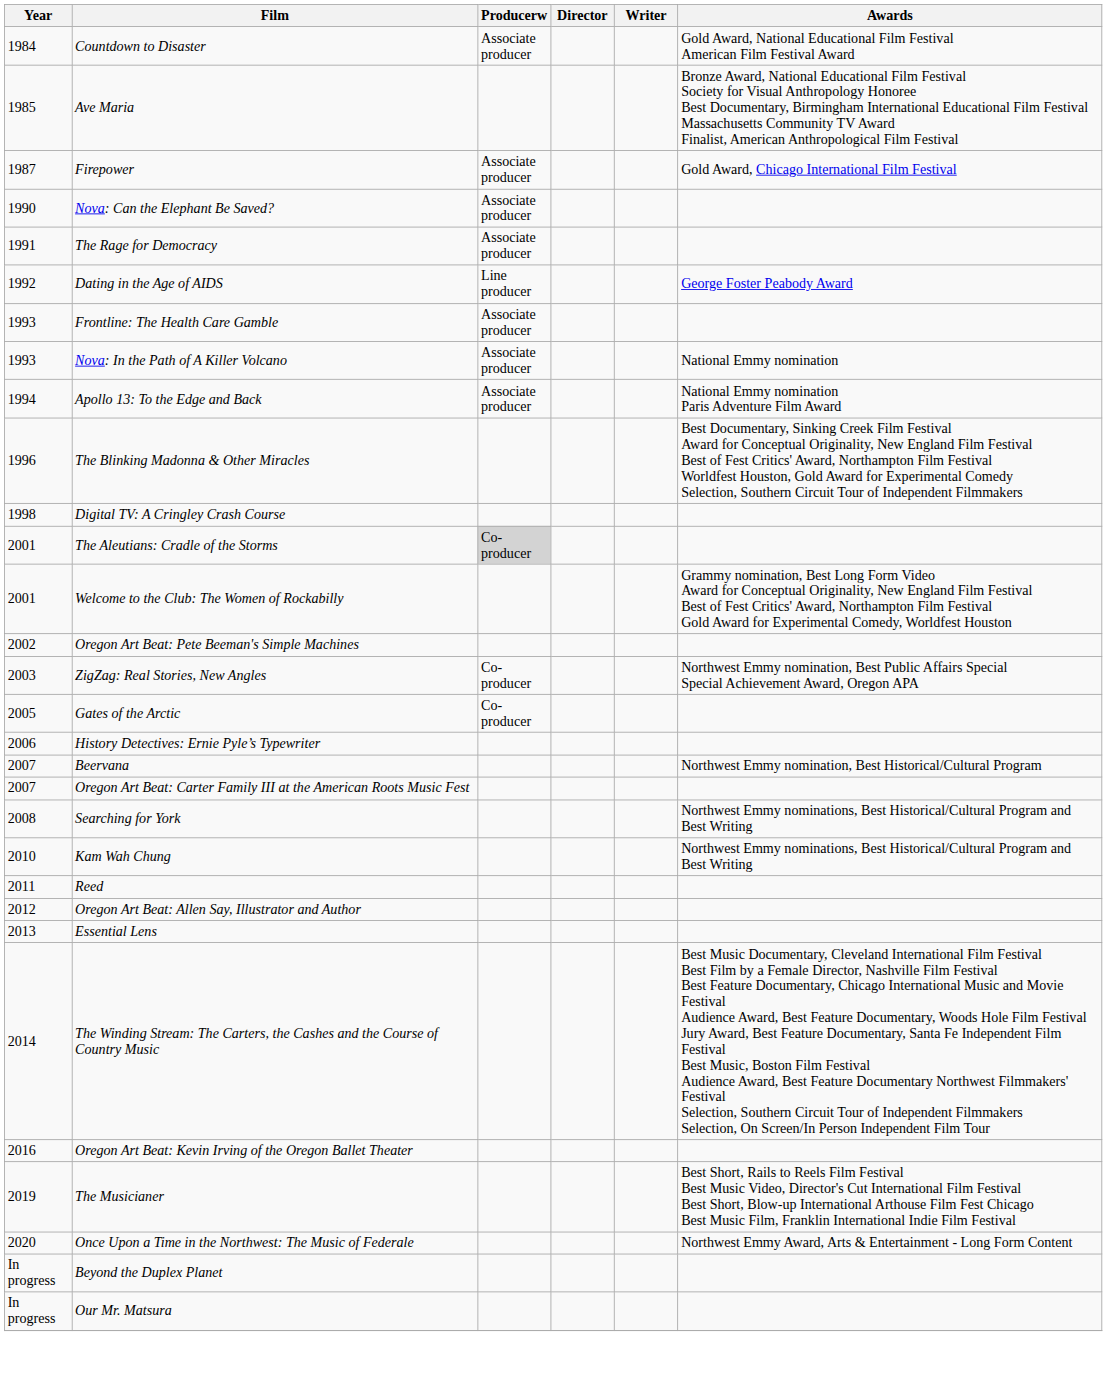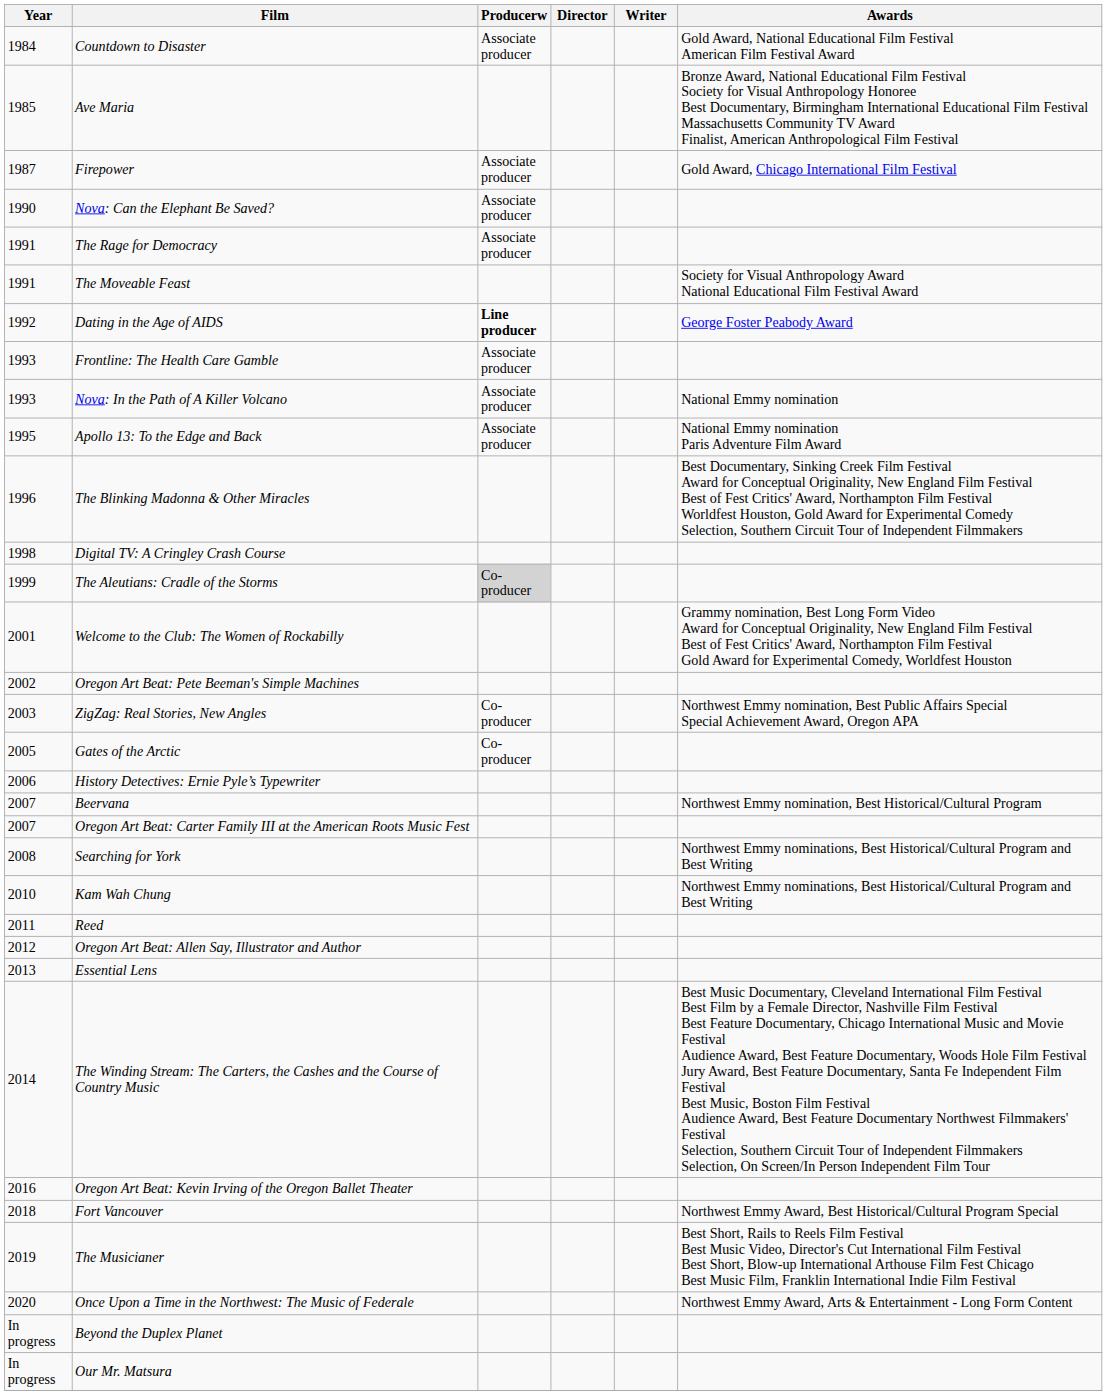 <table class="wikitable">
 <tr>
 <th>Year</th>
 <th>Film</th>
 <th width="65">Producerw</th>
 <th width="65">Director</th>
 <th width="65">Writer</th>
 <th>Awards</th>
 </tr>
 <tr>
 <td>1984</td>
 <td><em>Countdown to Disaster</em></td>
 <td>Associate producer</td>
 <td></td>
 <td></td>
 <td>Gold Award, National Educational Film Festival<br>American Film Festival Award</td>
 </tr>
 <tr>
 <td>1985</td>
 <td><em>Ave Maria</em></td>
 <td></td>
 <td></td>
 <td></td>
 <td>Bronze Award, National Educational Film Festival<br>Society for Visual Anthropology Honoree<br>Best Documentary, Birmingham International Educational Film Festival <br>Massachusetts Community TV Award<br>Finalist, American Anthropological Film Festival</td>
 </tr>
 <tr>
 <td>1987</td>
 <td><em>Firepower</em></td>
 <td>Associate producer</td>
 <td></td>
 <td></td>
 <td>Gold Award, <a href='#'>Chicago International Film Festival</a></td>
 </tr>
 <tr>
 <td>1990</td>
 <td><em><a href='#'>Nova</a>: Can the Elephant Be Saved?</em></td>
 <td>Associate producer</td>
 <td></td>
 <td></td>
 <td></td>
 </tr>
 <tr>
 <td>1991</td>
 <td><em>The Rage for Democracy</em></td>
 <td>Associate producer</td>
 <td></td>
 <td></td>
 <td></td>
 </tr>
 <tr>
+<td>1991</td>
+<td><em>The Moveable Feast</em></td>
+<td></td>
+<td></td>
+<td></td>
+<td>Society for Visual Anthropology Award<br>National Educational Film Festival Award</td>
+</tr>
+<tr>
 <td>1992</td>
 <td><em>Dating in the Age of AIDS</em></td>
-<td>Line producer</td>
+<td><strong>Line producer</strong></td>
 <td></td>
 <td></td>
 <td><a href='#'>George Foster Peabody Award</a></td>
 </tr>
 <tr>
 <td>1993</td>
 <td><em>Frontline: The Health Care Gamble</em></td>
 <td>Associate producer</td>
 <td></td>
 <td></td>
 <td></td>
 </tr>
 <tr>
 <td>1993</td>
 <td><em><a href='#'>Nova</a>: In the Path of A Killer Volcano</em></td>
 <td>Associate producer</td>
 <td></td>
 <td></td>
 <td>National Emmy nomination</td>
 </tr>
 <tr>
-<td>1994</td>
+<td>1995</td>
 <td><em>Apollo 13: To the Edge and Back</em></td>
 <td>Associate producer</td>
 <td></td>
 <td></td>
 <td>National Emmy nomination<br>Paris Adventure Film Award</td>
 </tr>
 <tr>
 <td>1996</td>
 <td><em>The Blinking Madonna & Other Miracles</em></td>
 <td></td>
 <td></td>
 <td></td>
 <td>Best Documentary, Sinking Creek Film Festival<br>Award for Conceptual Originality, New England Film Festival<br>Best of Fest Critics' Award, Northampton Film Festival<br>Worldfest Houston, Gold Award for Experimental Comedy<br>Selection, Southern Circuit Tour of Independent Filmmakers</td>
 </tr>
 <tr>
 <td>1998</td>
 <td><em>Digital TV: A Cringley Crash Course</em></td>
 <td></td>
 <td></td>
 <td></td>
 <td></td>
 </tr>
 <tr>
-<td>2001</td>
+<td>1999</td>
 <td><em>The Aleutians: Cradle of the Storms</em></td>
 <td style="background: lightgrey;">Co-producer</td>
 <td></td>
 <td></td>
 <td></td>
 </tr>
 <tr>
 <td>2001</td>
 <td><em>Welcome to the Club: The Women of Rockabilly</em></td>
 <td></td>
 <td></td>
 <td></td>
 <td>Grammy nomination, Best Long Form Video<br>Award for Conceptual Originality, New England Film Festival<br>Best of Fest Critics' Award, Northampton Film Festival<br>Gold Award for Experimental Comedy, Worldfest Houston</td>
 </tr>
 <tr>
 <td>2002</td>
 <td><em>Oregon Art Beat: Pete Beeman's Simple Machines</em></td>
 <td></td>
 <td></td>
 <td></td>
 <td></td>
 </tr>
 <tr>
 <td>2003</td>
 <td><em>ZigZag: Real Stories, New Angles</em></td>
 <td>Co-producer</td>
 <td></td>
 <td></td>
 <td>Northwest Emmy nomination, Best Public Affairs Special <br>Special Achievement Award, Oregon APA</td>
 </tr>
 <tr>
 <td>2005</td>
 <td><em>Gates of the Arctic</em></td>
 <td>Co-producer</td>
 <td></td>
 <td></td>
 <td></td>
 </tr>
 <tr>
 <td>2006</td>
 <td><em>History Detectives: Ernie Pyle’s Typewriter</em></td>
 <td></td>
 <td></td>
 <td></td>
 <td></td>
 </tr>
 <tr>
 <td>2007</td>
 <td><em>Beervana</em></td>
 <td></td>
 <td></td>
 <td></td>
 <td>Northwest Emmy nomination, Best Historical/Cultural Program</td>
 </tr>
 <tr>
 <td>2007</td>
 <td><em>Oregon Art Beat: Carter Family III at the American Roots Music Fest</em></td>
 <td></td>
 <td></td>
 <td></td>
 <td></td>
 </tr>
 <tr>
 <td>2008</td>
 <td><em>Searching for York</em></td>
 <td></td>
 <td></td>
 <td></td>
 <td>Northwest Emmy nominations, Best Historical/Cultural Program and Best Writing</td>
 </tr>
 <tr>
 <td>2010</td>
 <td><em>Kam Wah Chung</em></td>
 <td></td>
 <td></td>
 <td></td>
 <td>Northwest Emmy nominations, Best Historical/Cultural Program and Best Writing</td>
 </tr>
 <tr>
 <td>2011</td>
 <td><em>Reed</em></td>
 <td></td>
 <td></td>
 <td></td>
 <td></td>
 </tr>
 <tr>
 <td>2012</td>
 <td><em>Oregon Art Beat: Allen Say, Illustrator and Author</em></td>
 <td></td>
 <td></td>
 <td></td>
 <td></td>
 </tr>
 <tr>
 <td>2013</td>
 <td><em>Essential Lens</em></td>
 <td></td>
 <td></td>
 <td></td>
 <td></td>
 </tr>
 <tr>
 <td>2014</td>
 <td><em>The Winding Stream: The Carters, the Cashes and the Course of Country Music</em></td>
 <td></td>
 <td></td>
 <td></td>
 <td>Best Music Documentary, Cleveland International Film Festival<br>Best Film by a Female Director, Nashville Film Festival<br>Best Feature Documentary, Chicago International Music and Movie Festival<br>Audience Award, Best Feature Documentary, Woods Hole Film Festival<br>Jury Award, Best Feature Documentary, Santa Fe Independent Film Festival<br>Best Music, Boston Film Festival<br>Audience Award, Best Feature Documentary Northwest Filmmakers' Festival<br>Selection, Southern Circuit Tour of Independent Filmmakers<br>Selection, On Screen/In Person Independent Film Tour</td>
 </tr>
 <tr>
 <td>2016</td>
 <td><em>Oregon Art Beat: Kevin Irving of the Oregon Ballet Theater</em></td>
 <td></td>
 <td></td>
 <td></td>
 <td></td>
 </tr>
 <tr>
+<td>2018</td>
+<td><em>Fort Vancouver</em></td>
+<td></td>
+<td></td>
+<td></td>
+<td>Northwest Emmy Award, Best Historical/Cultural Program Special</td>
+</tr>
+<tr>
 <td>2019</td>
 <td><em>The Musicianer</em></td>
 <td></td>
 <td></td>
 <td></td>
 <td>Best Short, Rails to Reels Film Festival<br>Best Music Video, Director's Cut International Film Festival<br>Best Short, Blow-up International Arthouse Film Fest Chicago<br>Best Music Film, Franklin International Indie Film Festival</td>
 </tr>
 <tr>
 <td>2020</td>
 <td><em>Once Upon a Time in the Northwest: The Music of Federale</em></td>
 <td></td>
 <td></td>
 <td></td>
 <td>Northwest Emmy Award, Arts & Entertainment - Long Form Content</td>
 </tr>
 <tr>
 <td>In progress</td>
 <td><em>Beyond the Duplex Planet</em></td>
 <td></td>
 <td></td>
 <td></td>
 <td></td>
 </tr>
 <tr>
 <td>In progress</td>
 <td><em>Our Mr. Matsura</em></td>
 <td></td>
 <td></td>
 <td></td>
 <td></td>
 </tr>
 <tr>
 </tr>
 </table>
